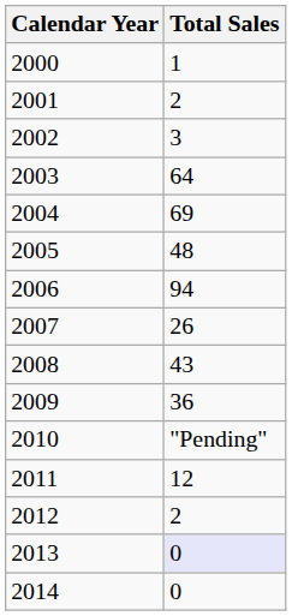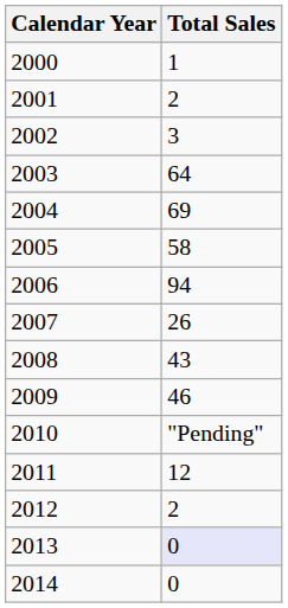 <table class="wikitable sortable">
 <tr>
 <th>Calendar Year</th>
 <th>Total Sales</th>
 </tr>
 <tr>
 <td>2000</td>
 <td>1</td>
 </tr>
 <tr>
 <td>2001</td>
 <td>2</td>
 </tr>
 <tr>
 <td>2002</td>
 <td>3</td>
 </tr>
 <tr>
 <td>2003</td>
 <td>64</td>
 </tr>
 <tr>
 <td>2004</td>
 <td>69</td>
 </tr>
 <tr>
 <td>2005</td>
-<td>48</td>
+<td>58</td>
 </tr>
 <tr>
 <td>2006</td>
 <td>94</td>
 </tr>
 <tr>
 <td>2007</td>
 <td>26</td>
 </tr>
 <tr>
 <td>2008</td>
 <td>43</td>
 </tr>
 <tr>
 <td>2009</td>
-<td>36</td>
+<td>46</td>
 </tr>
 <tr>
 <td>2010</td>
 <td>"Pending"</td>
 </tr>
 <tr>
 <td>2011</td>
 <td>12</td>
 </tr>
 <tr>
 <td>2012</td>
 <td>2</td>
 </tr>
 <tr>
 <td>2013</td>
 <td style="background: lavender;">0</td>
 </tr>
 <tr>
 <td>2014</td>
 <td>0</td>
 </tr>
 </table>
